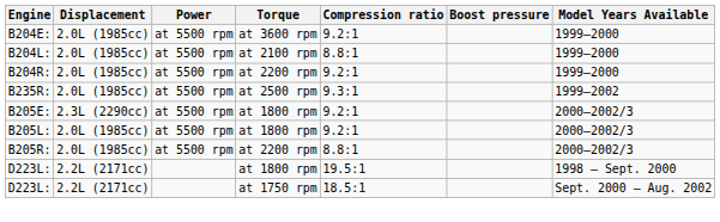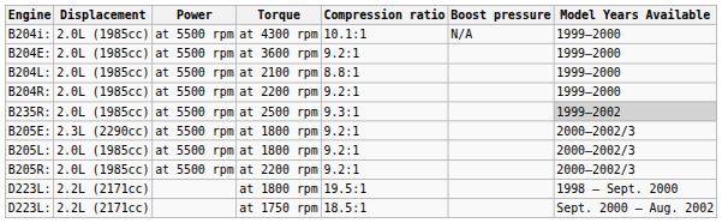 <table class="wikitable sortable">
 <tr>
 <th>Engine</th>
 <th>Displacement</th>
 <th>Power</th>
 <th>Torque</th>
 <th>Compression ratio</th>
 <th>Boost pressure</th>
 <th>Model Years Available</th>
+</tr>
+<tr>
+<td>B204i:</td>
+<td>2.0L (1985cc)</td>
+<td> at 5500 rpm</td>
+<td> at 4300 rpm</td>
+<td>10.1:1</td>
+<td>N/A</td>
+<td>1999–2000</td>
 </tr>
 <tr>
 <td>B204E:</td>
 <td>2.0L (1985cc)</td>
 <td> at 5500 rpm</td>
 <td> at 3600 rpm</td>
 <td>9.2:1</td>
 <td></td>
 <td>1999–2000</td>
 </tr>
 <tr>
 <td>B204L:</td>
 <td>2.0L (1985cc)</td>
 <td> at 5500 rpm</td>
 <td> at 2100 rpm</td>
 <td>8.8:1</td>
 <td></td>
 <td>1999–2000</td>
 </tr>
 <tr>
 <td>B204R:</td>
 <td>2.0L (1985cc)</td>
 <td> at 5500 rpm</td>
 <td> at 2200 rpm</td>
 <td>9.2:1</td>
 <td></td>
 <td>1999–2000</td>
 </tr>
 <tr>
 <td>B235R:</td>
 <td>2.0L (1985cc)</td>
 <td> at 5500 rpm</td>
 <td> at 2500 rpm</td>
 <td>9.3:1</td>
 <td></td>
-<td>1999–2002</td>
+<td style="background: lightgrey;">1999–2002</td>
 </tr>
 <tr>
 <td>B205E:</td>
 <td>2.3L (2290cc)</td>
 <td> at 5500 rpm</td>
 <td> at 1800 rpm</td>
 <td>9.2:1</td>
 <td></td>
 <td>2000–2002/3</td>
 </tr>
 <tr>
 <td>B205L:</td>
 <td>2.0L (1985cc)</td>
 <td> at 5500 rpm</td>
 <td> at 1800 rpm</td>
 <td>9.2:1</td>
 <td></td>
 <td>2000–2002/3</td>
 </tr>
 <tr>
 <td>B205R:</td>
 <td>2.0L (1985cc)</td>
 <td> at 5500 rpm</td>
 <td> at 2200 rpm</td>
-<td>8.8:1</td>
+<td>9.2:1</td>
 <td></td>
 <td>2000–2002/3</td>
 </tr>
 <tr>
 <td>D223L:</td>
 <td>2.2L (2171cc)</td>
 <td></td>
 <td> at 1800 rpm</td>
 <td>19.5:1</td>
 <td></td>
 <td>1998 – Sept. 2000</td>
 </tr>
 <tr>
 <td>D223L:</td>
 <td>2.2L (2171cc)</td>
 <td></td>
 <td> at 1750 rpm</td>
 <td>18.5:1</td>
 <td></td>
 <td>Sept. 2000 – Aug. 2002</td>
 </tr>
 </table>
